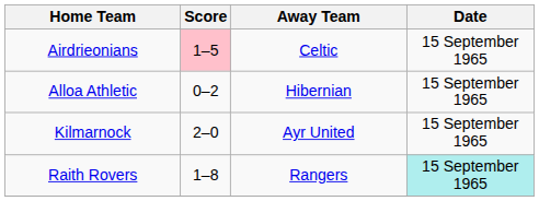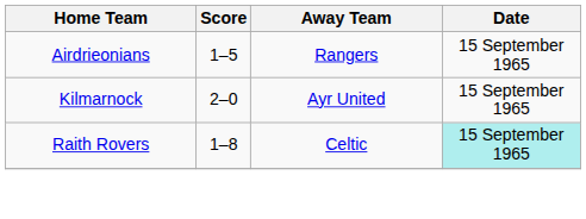 <table class="wikitable" style="text-align:center;">
 <tr>
 <th width=175>Home Team</th>
 <th width=20>Score</th>
 <th width=175>Away Team</th>
 <th width= 125>Date</th>
 </tr>
 <tr>
 <td><a href='#'>Airdrieonians</a></td>
-<td style="background: pink;">1–5</td>
-<td><a href='#'>Celtic</a></td>
-<td>15 September 1965</td>
-</tr>
-<tr>
-<td><a href='#'>Alloa Athletic</a></td>
-<td>0–2</td>
-<td><a href='#'>Hibernian</a></td>
+<td>1–5</td>
+<td><a href='#'>Rangers</a></td>
 <td>15 September 1965</td>
 </tr>
 <tr>
 <td><a href='#'>Kilmarnock</a></td>
 <td>2–0</td>
 <td><a href='#'>Ayr United</a></td>
 <td>15 September 1965</td>
 </tr>
 <tr>
 <td><a href='#'>Raith Rovers</a></td>
 <td>1–8</td>
-<td><a href='#'>Rangers</a></td>
+<td><a href='#'>Celtic</a></td>
 <td style="background: paleturquoise;">15 September 1965</td>
 </tr>
 <tr>
 </tr>
 </table>
